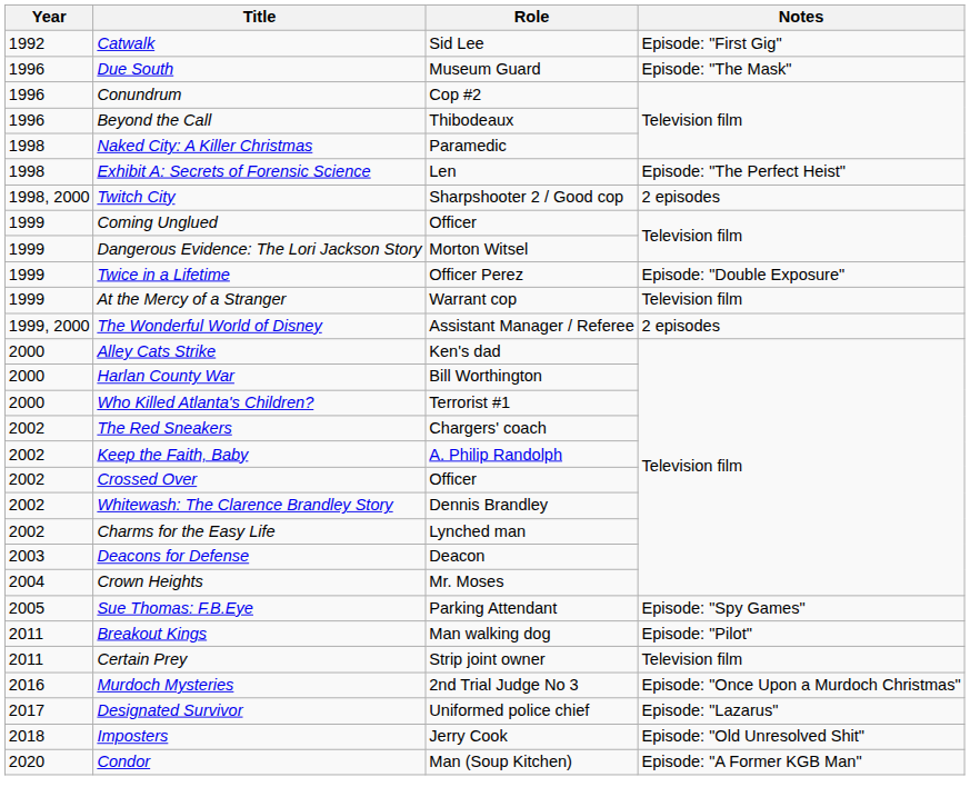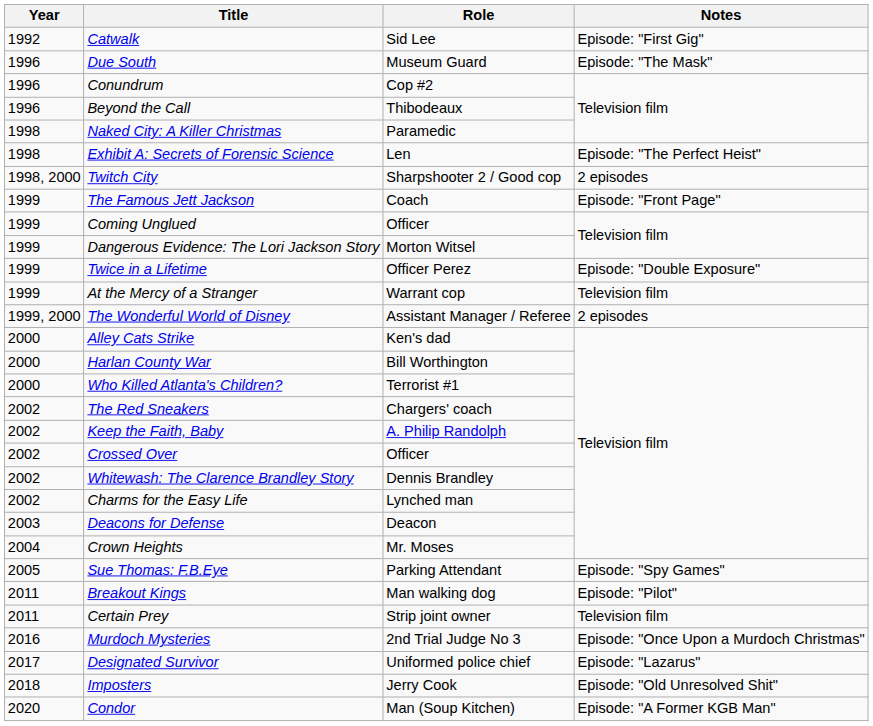 <table class="wikitable sortable">
 <tr>
 <th>Year</th>
 <th>Title</th>
 <th>Role</th>
 <th>Notes</th>
 </tr>
 <tr>
 <td>1992</td>
 <td><a href='#'><em>Catwalk</em></a></td>
 <td>Sid Lee</td>
 <td>Episode: "First Gig"</td>
 </tr>
 <tr>
 <td>1996</td>
 <td><em><a href='#'>Due South</a></em></td>
 <td>Museum Guard</td>
 <td>Episode: "The Mask"</td>
 </tr>
 <tr>
 <td>1996</td>
 <td><em>Conundrum</em></td>
 <td>Cop #2</td>
 <td rowspan="3">Television film</td>
 </tr>
 <tr>
 <td>1996</td>
 <td><em>Beyond the Call</em></td>
 <td>Thibodeaux</td>
 </tr>
 <tr>
 <td>1998</td>
 <td><em><a href='#'>Naked City: A Killer Christmas</a></em></td>
 <td>Paramedic</td>
 </tr>
 <tr>
 <td>1998</td>
 <td><em><a href='#'>Exhibit A: Secrets of Forensic Science</a></em></td>
 <td>Len</td>
 <td>Episode: "The Perfect Heist"</td>
 </tr>
 <tr>
 <td>1998, 2000</td>
 <td><em><a href='#'>Twitch City</a></em></td>
 <td>Sharpshooter 2 / Good cop</td>
 <td>2 episodes</td>
+</tr>
+<tr>
+<td>1999</td>
+<td><em><a href='#'>The Famous Jett Jackson</a></em></td>
+<td>Coach</td>
+<td>Episode: "Front Page"</td>
 </tr>
 <tr>
 <td>1999</td>
 <td><em>Coming Unglued</em></td>
 <td>Officer</td>
 <td rowspan="2">Television film</td>
 </tr>
 <tr>
 <td>1999</td>
 <td><em>Dangerous Evidence: The Lori Jackson Story</em></td>
 <td>Morton Witsel</td>
 </tr>
 <tr>
 <td>1999</td>
 <td><a href='#'><em>Twice in a Lifetime</em></a></td>
 <td>Officer Perez</td>
 <td>Episode: "Double Exposure"</td>
 </tr>
 <tr>
 <td>1999</td>
 <td><em>At the Mercy of a Stranger</em></td>
 <td>Warrant cop</td>
 <td>Television film</td>
 </tr>
 <tr>
 <td>1999, 2000</td>
 <td><em><a href='#'>The Wonderful World of Disney</a></em></td>
 <td>Assistant Manager / Referee</td>
 <td>2 episodes</td>
 </tr>
 <tr>
 <td>2000</td>
 <td><em><a href='#'>Alley Cats Strike</a></em></td>
 <td>Ken's dad</td>
 <td rowspan="10">Television film</td>
 </tr>
 <tr>
 <td>2000</td>
 <td><a href='#'><em>Harlan County War</em></a></td>
 <td>Bill Worthington</td>
 </tr>
 <tr>
 <td>2000</td>
 <td><em><a href='#'>Who Killed Atlanta's Children?</a></em></td>
 <td>Terrorist #1</td>
 </tr>
 <tr>
 <td>2002</td>
 <td><em><a href='#'>The Red Sneakers</a></em></td>
 <td>Chargers' coach</td>
 </tr>
 <tr>
 <td>2002</td>
 <td><em><a href='#'>Keep the Faith, Baby</a></em></td>
 <td><a href='#'>A. Philip Randolph</a></td>
 </tr>
 <tr>
 <td>2002</td>
 <td><em><a href='#'>Crossed Over</a></em></td>
 <td>Officer</td>
 </tr>
 <tr>
 <td>2002</td>
 <td><em><a href='#'>Whitewash: The Clarence Brandley Story</a></em></td>
 <td>Dennis Brandley</td>
 </tr>
 <tr>
 <td>2002</td>
 <td><em>Charms for the Easy Life</em></td>
 <td>Lynched man</td>
 </tr>
 <tr>
 <td>2003</td>
 <td><a href='#'><em>Deacons for Defense</em></a></td>
 <td>Deacon</td>
 </tr>
 <tr>
 <td>2004</td>
 <td><em>Crown Heights</em></td>
 <td>Mr. Moses</td>
 </tr>
 <tr>
 <td>2005</td>
 <td><em><a href='#'>Sue Thomas: F.B.Eye</a></em></td>
 <td>Parking Attendant</td>
 <td>Episode: "Spy Games"</td>
 </tr>
 <tr>
 <td>2011</td>
 <td><em><a href='#'>Breakout Kings</a></em></td>
 <td>Man walking dog</td>
 <td>Episode: "Pilot"</td>
 </tr>
 <tr>
 <td>2011</td>
 <td><em>Certain Prey</em></td>
 <td>Strip joint owner</td>
 <td>Television film</td>
 </tr>
 <tr>
 <td>2016</td>
 <td><em><a href='#'>Murdoch Mysteries</a></em></td>
 <td>2nd Trial Judge No 3</td>
 <td>Episode: "Once Upon a Murdoch Christmas"</td>
 </tr>
 <tr>
 <td>2017</td>
 <td><a href='#'><em>Designated Survivor</em></a></td>
 <td>Uniformed police chief</td>
 <td>Episode: "Lazarus"</td>
 </tr>
 <tr>
 <td>2018</td>
 <td><a href='#'><em>Imposters</em></a></td>
 <td>Jerry Cook</td>
 <td>Episode: "Old Unresolved Shit"</td>
 </tr>
 <tr>
 <td>2020</td>
 <td><a href='#'><em>Condor</em></a></td>
 <td>Man (Soup Kitchen)</td>
 <td>Episode: "A Former KGB Man"</td>
 </tr>
 </table>
